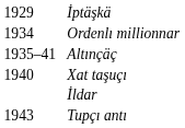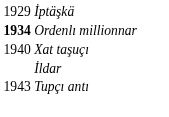 <table>
 <tr>
 <td>1929</td>
 <td><em>İptäşkä</em>  </td>
 </tr>
 <tr>
-<td>1934</td>
+<td><strong>1934</strong></td>
 <td><em>Ordenlı millionnar</em>  </td>
-</tr>
-<tr>
-<td>1935–41  </td>
-<td><em>Altınçäç</em></td>
 </tr>
 <tr>
 <td rowspan=2 valign=top>1940</td>
 <td><em>Xat taşuçı</em>  </td>
 </tr>
 <tr>
 <td><em>İldar</em>  </td>
 </tr>
 <tr>
 <td>1943</td>
 <td><em>Tupçı antı</em>  </td>
 </tr>
 </table>
